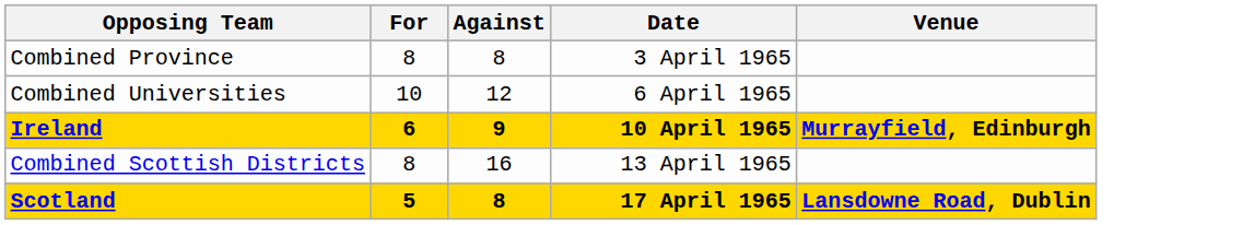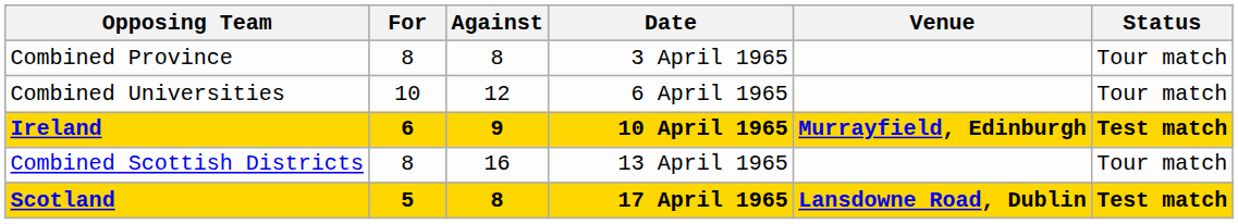 <table class=wikitable>
 <tr>
 <th>Opposing Team</th>
 <th>For</th>
 <th>Against</th>
 <th>Date</th>
 <th>Venue</th>
+<th>Status</th>
 </tr>
 <tr bgcolor=#fdfdfd>
 <td>Combined Province</td>
 <td align=center width=40>8</td>
 <td align=center width=40>8</td>
 <td width=140 align=right>3 April 1965</td>
 <td></td>
+<td>Tour match</td>
 </tr>
 <tr bgcolor=#fdfdfd>
 <td>Combined Universities</td>
 <td align=center width=40>10</td>
 <td align=center width=40>12</td>
 <td width=140 align=right>6 April 1965</td>
 <td></td>
+<td>Tour match</td>
 </tr>
 <tr bgcolor=gold>
 <td><strong><a href='#'>Ireland</a></strong></td>
 <td align=center width=40><strong>6</strong></td>
 <td align=center width=40><strong>9</strong></td>
 <td width=140 align=right><strong>10 April 1965</strong></td>
 <td><strong><a href='#'>Murrayfield</a>, Edinburgh</strong></td>
+<td><strong>Test match</strong></td>
 </tr>
 <tr bgcolor=#fdfdfd>
 <td><a href='#'>Combined Scottish Districts</a></td>
 <td align=center width=40>8</td>
 <td align=center width=40>16</td>
 <td width=140 align=right>13 April 1965</td>
 <td></td>
+<td>Tour match</td>
 </tr>
 <tr bgcolor=gold>
 <td><strong><a href='#'>Scotland</a></strong></td>
 <td align=center width=40><strong>5</strong></td>
 <td align=center width=40><strong>8</strong></td>
 <td width=140 align=right><strong>17 April 1965</strong></td>
 <td><strong><a href='#'>Lansdowne Road</a>, Dublin</strong></td>
+<td><strong>Test match</strong></td>
 </tr>
 </table>
